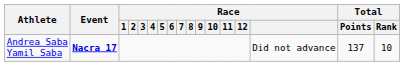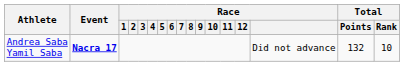 <table class=wikitable style=font-size:90%;text-align:center>
 <tr>
 <th rowspan=2>Athlete</th>
 <th rowspan=2>Event</th>
 <th colspan=13>Race</th>
 <th colspan=2>Total</th>
 </tr>
 <tr style=font-size:95%>
 <th>1</th>
 <th>2</th>
 <th>3</th>
 <th>4</th>
 <th>5</th>
 <th>6</th>
 <th>7</th>
 <th>8</th>
 <th>9</th>
 <th>10</th>
 <th>11</th>
 <th>12</th>
 <th></th>
 <th>Points</th>
 <th>Rank</th>
 </tr>
 <tr>
 <td align=left><a href='#'>Andrea Saba</a><br><a href='#'>Yamil Saba</a></td>
 <td align=left><strong><a href='#'>Nacra 17</a></strong></td>
 <td colspan=12></td>
 <td>Did not advance</td>
-<td>137</td>
+<td>132</td>
 <td>10</td>
 </tr>
 </table>
